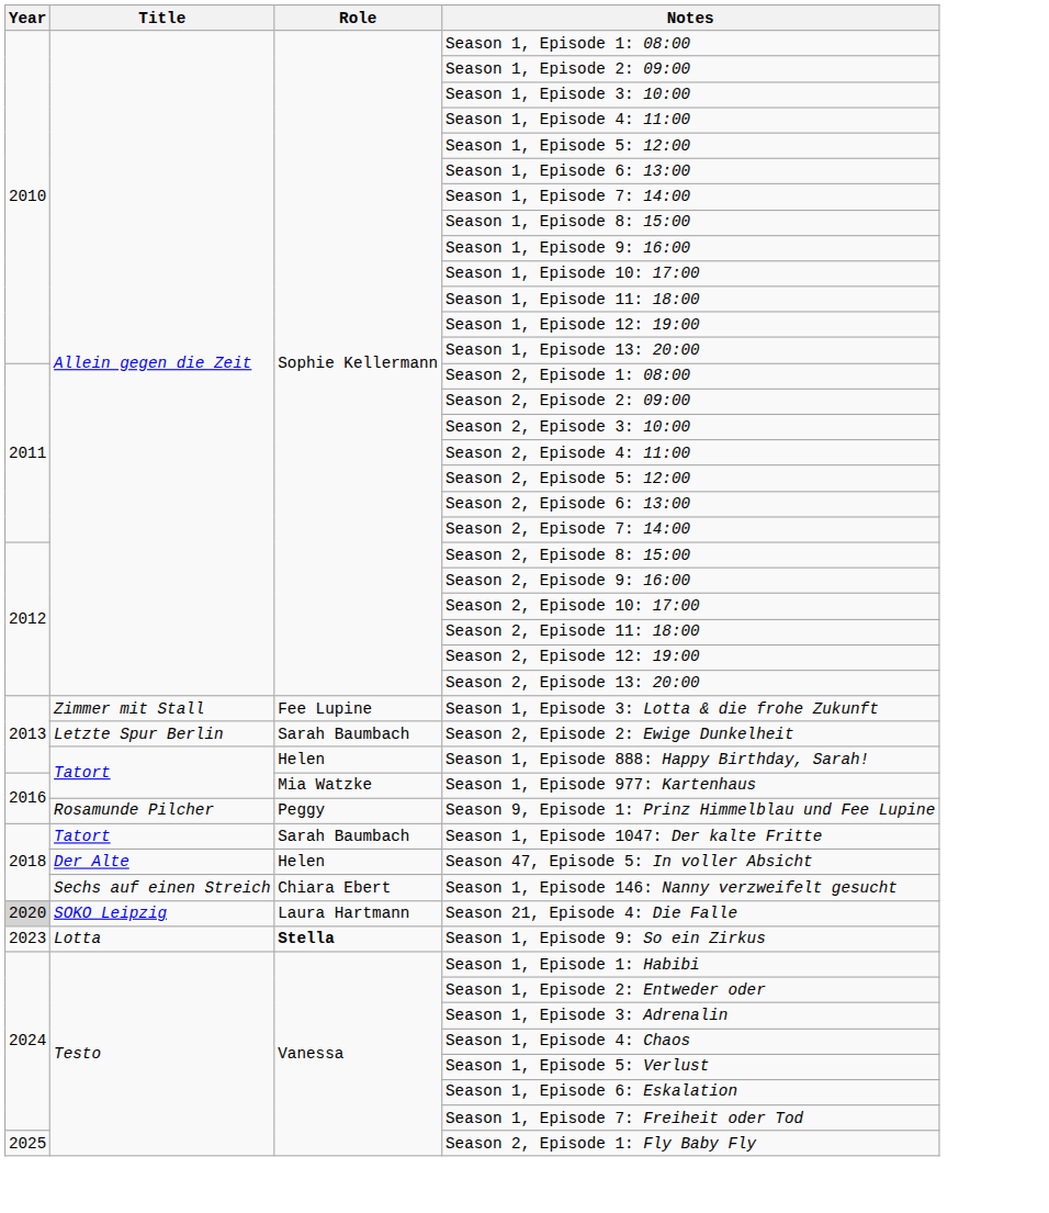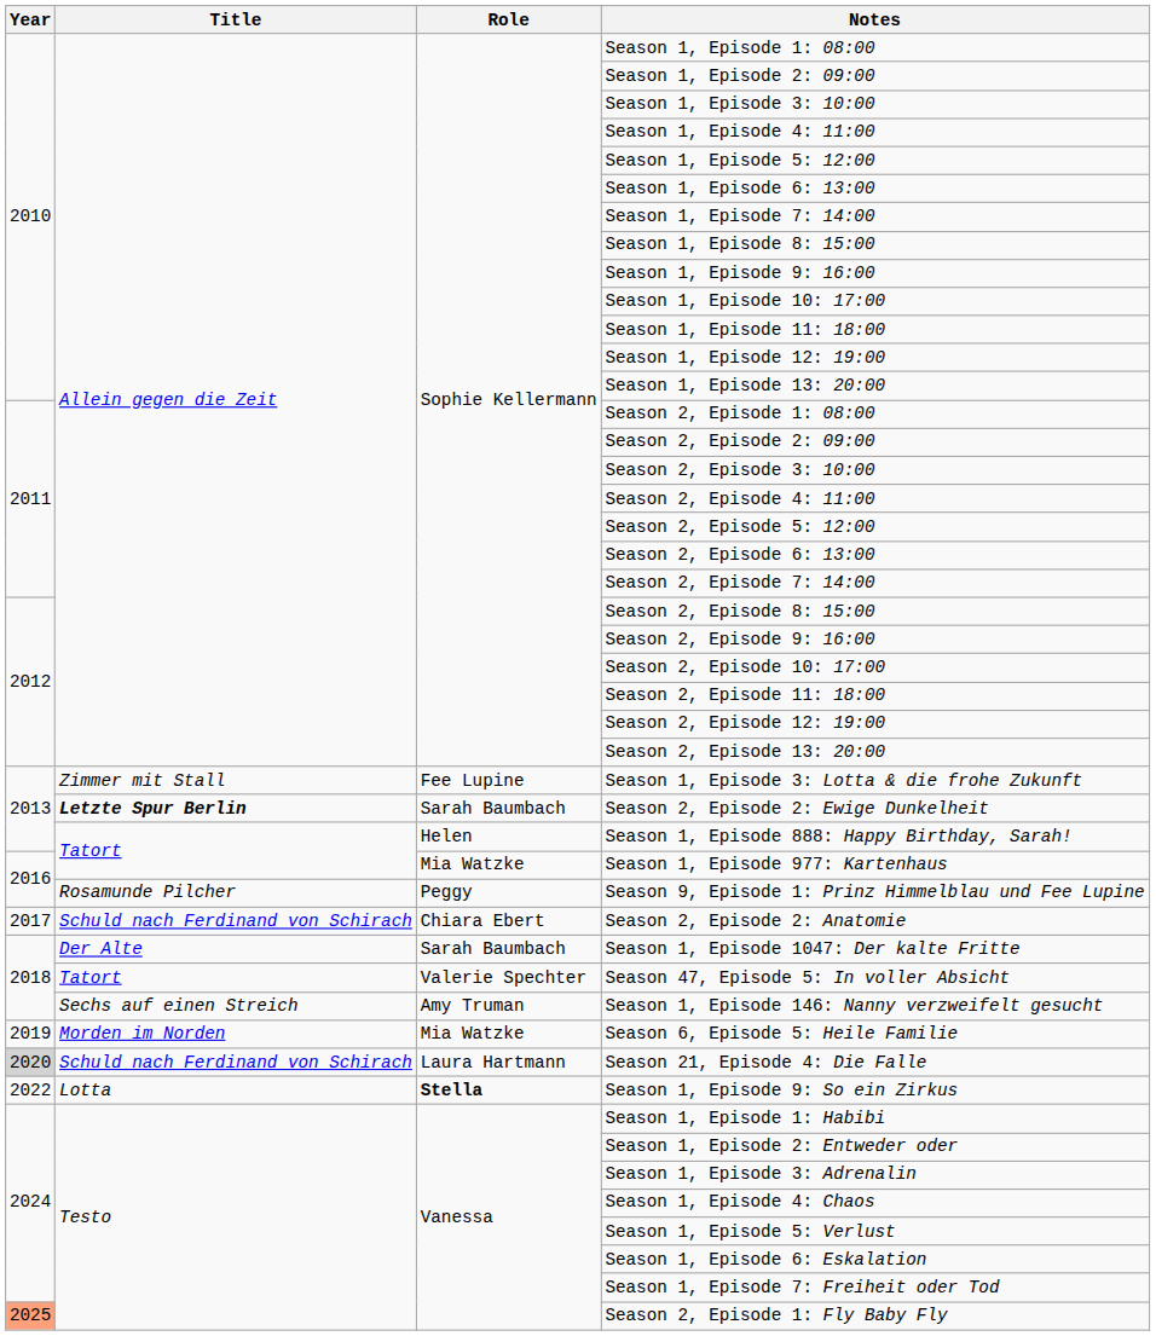 <table class="wikitable sortable">
 <tr>
 <th>Year</th>
 <th>Title</th>
 <th>Role</th>
 <th class="unsortable">Notes</th>
 </tr>
 <tr>
 <td rowspan="13">2010</td>
 <td rowspan="26"><em><a href='#'>Allein gegen die Zeit</a></em></td>
 <td rowspan="26">Sophie Kellermann</td>
 <td>Season 1, Episode 1: <em>08:00</em></td>
 </tr>
 <tr>
 <td>Season 1, Episode 2: <em>09:00</em></td>
 </tr>
 <tr>
 <td>Season 1, Episode 3: <em>10:00</em></td>
 </tr>
 <tr>
 <td>Season 1, Episode 4: <em>11:00</em></td>
 </tr>
 <tr>
 <td>Season 1, Episode 5: <em>12:00</em></td>
 </tr>
 <tr>
 <td>Season 1, Episode 6: <em>13:00</em></td>
 </tr>
 <tr>
 <td>Season 1, Episode 7: <em>14:00</em></td>
 </tr>
 <tr>
 <td>Season 1, Episode 8: <em>15:00</em></td>
 </tr>
 <tr>
 <td>Season 1, Episode 9: <em>16:00</em></td>
 </tr>
 <tr>
 <td>Season 1, Episode 10: <em>17:00</em></td>
 </tr>
 <tr>
 <td>Season 1, Episode 11: <em>18:00</em></td>
 </tr>
 <tr>
 <td>Season 1, Episode 12: <em>19:00</em></td>
 </tr>
 <tr>
 <td>Season 1, Episode 13: <em>20:00</em></td>
 </tr>
 <tr>
 <td rowspan="7">2011</td>
 <td>Season 2, Episode 1: <em>08:00</em></td>
 </tr>
 <tr>
 <td>Season 2, Episode 2: <em>09:00</em></td>
 </tr>
 <tr>
 <td>Season 2, Episode 3: <em>10:00</em></td>
 </tr>
 <tr>
 <td>Season 2, Episode 4: <em>11:00</em></td>
 </tr>
 <tr>
 <td>Season 2, Episode 5: <em>12:00</em></td>
 </tr>
 <tr>
 <td>Season 2, Episode 6: <em>13:00</em></td>
 </tr>
 <tr>
 <td>Season 2, Episode 7: <em>14:00</em></td>
 </tr>
 <tr>
 <td rowspan="6">2012</td>
 <td>Season 2, Episode 8: <em>15:00</em></td>
 </tr>
 <tr>
 <td>Season 2, Episode 9: <em>16:00</em></td>
 </tr>
 <tr>
 <td>Season 2, Episode 10: <em>17:00</em></td>
 </tr>
 <tr>
 <td>Season 2, Episode 11: <em>18:00</em></td>
 </tr>
 <tr>
 <td>Season 2, Episode 12: <em>19:00</em></td>
 </tr>
 <tr>
 <td>Season 2, Episode 13: <em>20:00</em></td>
 </tr>
 <tr>
 <td rowspan="3">2013</td>
 <td><em>Zimmer mit Stall</em></td>
 <td>Fee Lupine</td>
 <td>Season 1, Episode 3: <em>Lotta & die frohe Zukunft</em></td>
 </tr>
 <tr>
-<td><em>Letzte Spur Berlin</em></td>
+<td><strong><em>Letzte Spur Berlin</em></strong></td>
 <td>Sarah Baumbach</td>
 <td>Season 2, Episode 2: <em>Ewige Dunkelheit</em></td>
 </tr>
 <tr>
 <td rowspan="2"><em><a href='#'>Tatort</a></em></td>
 <td>Helen</td>
 <td>Season 1, Episode 888: <em>Happy Birthday, Sarah!</em></td>
 </tr>
 <tr>
 <td rowspan="2">2016</td>
 <td>Mia Watzke</td>
 <td>Season 1, Episode 977: <em>Kartenhaus</em></td>
 </tr>
 <tr>
 <td><em>Rosamunde Pilcher</em></td>
 <td>Peggy</td>
 <td>Season 9, Episode 1: <em>Prinz Himmelblau und Fee Lupine</em></td>
 </tr>
 <tr>
+<td>2017</td>
+<td><em><a href='#'>Schuld nach Ferdinand von Schirach</a></em></td>
+<td>Chiara Ebert</td>
+<td>Season 2, Episode 2: <em>Anatomie</em></td>
+</tr>
+<tr>
 <td rowspan="3">2018</td>
-<td><em><a href='#'>Tatort</a></em></td>
+<td><em><a href='#'>Der Alte</a></em></td>
 <td>Sarah Baumbach</td>
 <td>Season 1, Episode 1047: <em>Der kalte Fritte</em></td>
 </tr>
 <tr>
-<td><em><a href='#'>Der Alte</a></em></td>
-<td>Helen</td>
+<td><em><a href='#'>Tatort</a></em></td>
+<td>Valerie Spechter</td>
 <td>Season 47, Episode 5: <em>In voller Absicht</em></td>
 </tr>
 <tr>
 <td><em>Sechs auf einen Streich</em></td>
-<td>Chiara Ebert</td>
+<td>Amy Truman</td>
 <td>Season 1, Episode 146: <em>Nanny verzweifelt gesucht</em></td>
 </tr>
 <tr>
+<td>2019</td>
+<td><em><a href='#'>Morden im Norden</a></em></td>
+<td>Mia Watzke</td>
+<td>Season 6, Episode 5: <em>Heile Familie</em></td>
+</tr>
+<tr>
 <td style="background: lightgrey;">2020</td>
-<td><em><a href='#'>SOKO Leipzig</a></em></td>
+<td><em><a href='#'>Schuld nach Ferdinand von Schirach</a></em></td>
 <td>Laura Hartmann</td>
 <td>Season 21, Episode 4: <em>Die Falle</em></td>
 </tr>
 <tr>
-<td>2023</td>
+<td>2022</td>
 <td><em>Lotta</em></td>
 <td><strong>Stella</strong></td>
 <td>Season 1, Episode 9: <em>So ein Zirkus</em></td>
 </tr>
 <tr>
 <td rowspan="7">2024</td>
 <td rowspan="8"><em>Testo</em></td>
 <td rowspan="8">Vanessa</td>
 <td>Season 1, Episode 1: <em>Habibi</em></td>
 </tr>
 <tr>
 <td>Season 1, Episode 2: <em>Entweder oder</em></td>
 </tr>
 <tr>
 <td>Season 1, Episode 3: <em>Adrenalin</em></td>
 </tr>
 <tr>
 <td>Season 1, Episode 4: <em>Chaos</em></td>
 </tr>
 <tr>
 <td>Season 1, Episode 5: <em>Verlust</em></td>
 </tr>
 <tr>
 <td>Season 1, Episode 6: <em>Eskalation</em></td>
 </tr>
 <tr>
 <td>Season 1, Episode 7: <em>Freiheit oder Tod</em></td>
 </tr>
 <tr>
-<td>2025</td>
+<td style="background: lightsalmon;">2025</td>
 <td>Season 2, Episode 1: <em>Fly Baby Fly</em></td>
 </tr>
 </table>
